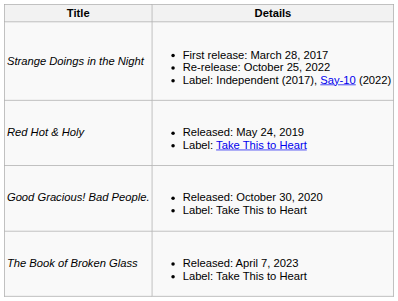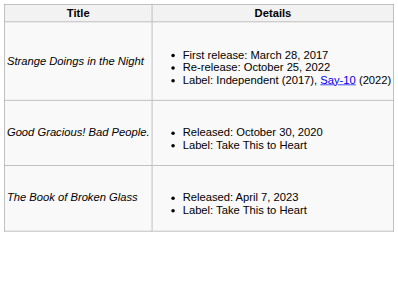 <table class="wikitable">
 <tr>
 <th>Title</th>
 <th>Details</th>
 </tr>
 <tr>
 <td><em>Strange Doings in the Night</em></td>
 <td><br><ul><li>First release: March 28, 2017</li><li>Re-release: October 25, 2022</li><li>Label: Independent (2017), <a href='#'>Say-10</a> (2022)</li></ul></td>
 </tr>
 <tr>
-<td><em>Red Hot & Holy</em></td>
-<td><br><ul><li>Released: May 24, 2019</li><li>Label: <a href='#'>Take This to Heart</a></li></ul></td>
-</tr>
-<tr>
 <td><em>Good Gracious! Bad People.</em></td>
 <td><br><ul><li>Released: October 30, 2020</li><li>Label: Take This to Heart</li></ul></td>
 </tr>
 <tr>
 <td><em>The Book of Broken Glass</em></td>
 <td><br><ul><li>Released: April 7, 2023</li><li>Label: Take This to Heart</li></ul></td>
 </tr>
 </table>
